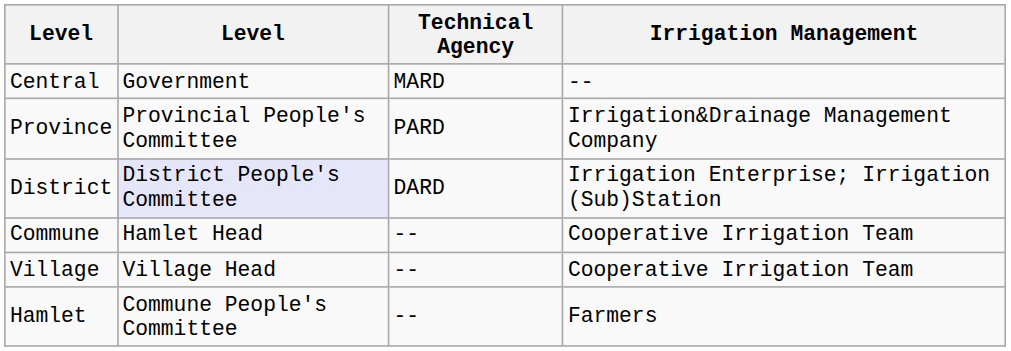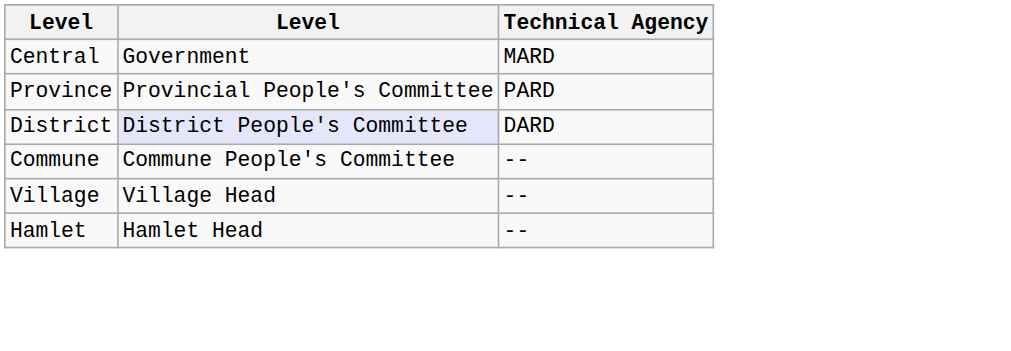 <table class="wikitable">
 <tr>
 <th>Level</th>
 <th>Level</th>
 <th>Technical Agency</th>
-<th>Irrigation Management</th>
 </tr>
 <tr>
 <td>Central</td>
 <td>Government</td>
 <td>MARD</td>
-<td>--</td>
 </tr>
 <tr>
 <td>Province</td>
 <td>Provincial People's Committee</td>
 <td>PARD</td>
-<td>Irrigation&Drainage Management Company</td>
 </tr>
 <tr>
 <td>District</td>
 <td style="background: lavender;">District People's Committee</td>
 <td>DARD</td>
-<td>Irrigation Enterprise; Irrigation (Sub)Station</td>
 </tr>
 <tr>
 <td>Commune</td>
-<td>Hamlet Head</td>
+<td>Commune People's Committee</td>
 <td>--</td>
-<td>Cooperative Irrigation Team</td>
 </tr>
 <tr>
 <td>Village</td>
 <td>Village Head</td>
 <td>--</td>
-<td>Cooperative Irrigation Team</td>
 </tr>
 <tr>
 <td>Hamlet</td>
-<td>Commune People's Committee</td>
+<td>Hamlet Head</td>
 <td>--</td>
-<td>Farmers</td>
 </tr>
 </table>
